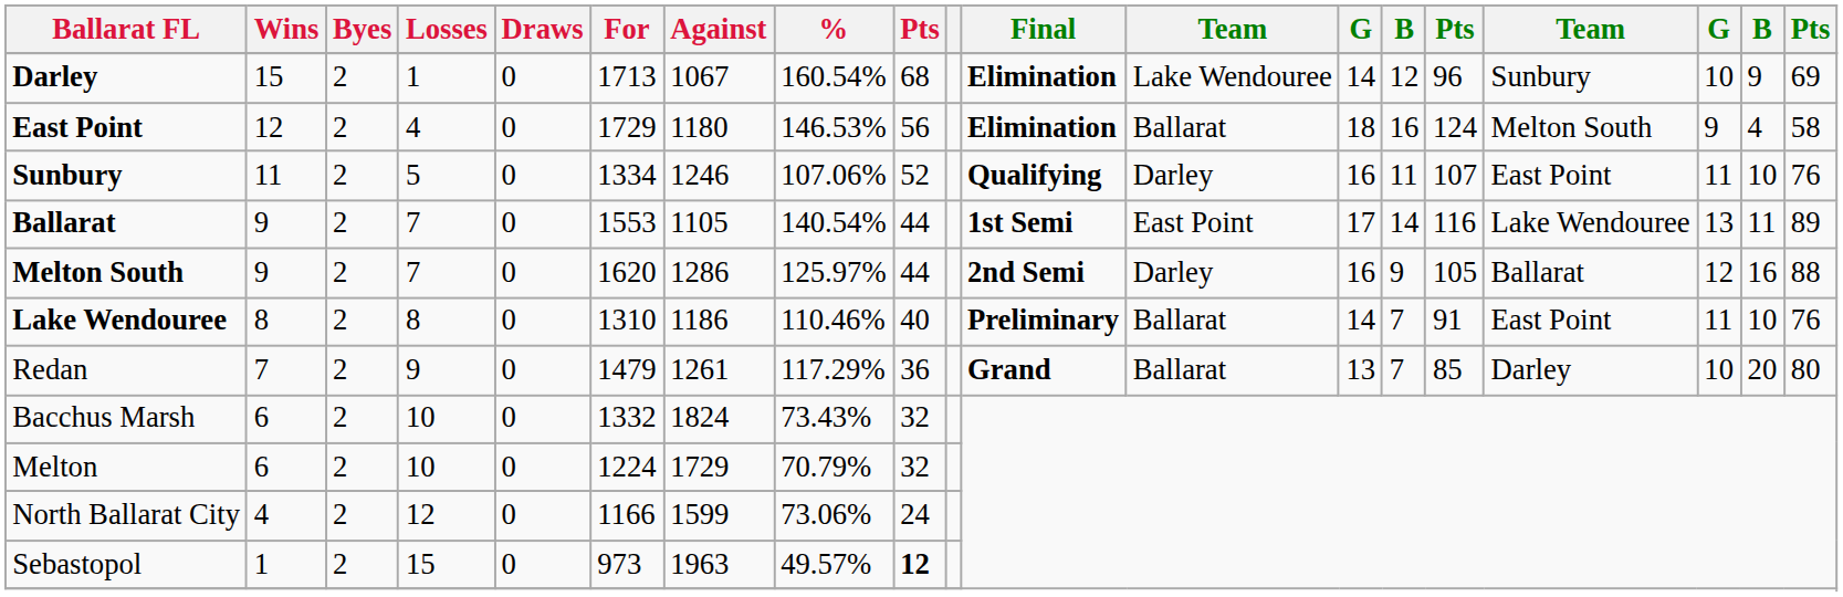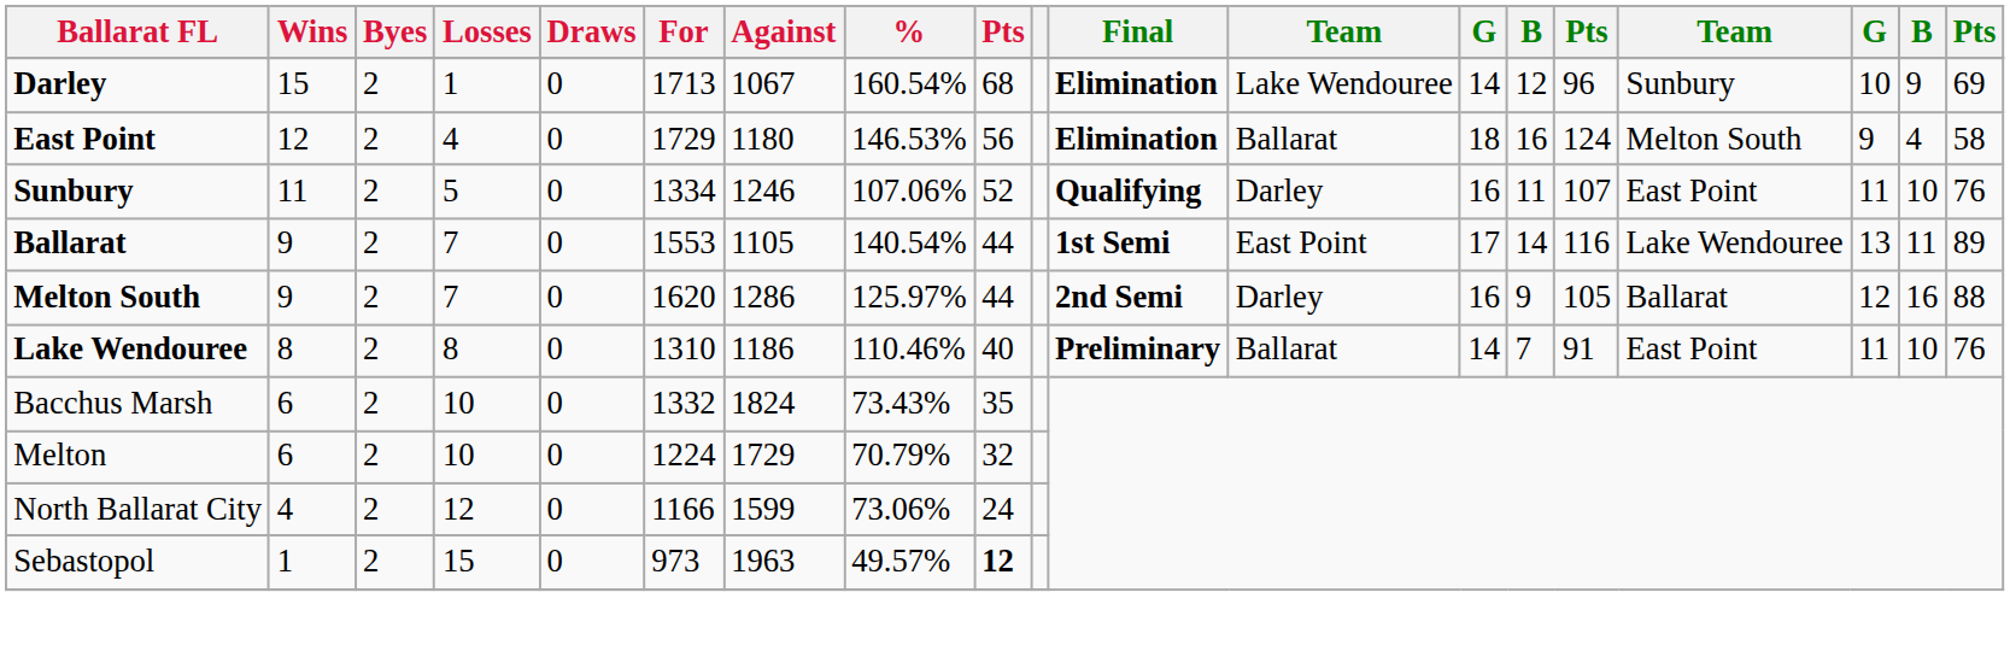 <table style="font-size: 85%; text-align: left;" class="wikitable">
 <tr>
 <th style="color:crimson">Ballarat FL</th>
 <th style="color:crimson">Wins</th>
 <th style="color:crimson">Byes</th>
 <th style="color:crimson">Losses</th>
 <th style="color:crimson">Draws</th>
 <th style="color:crimson">For</th>
 <th style="color:crimson">Against</th>
 <th style="color:crimson">%</th>
 <th style="color:crimson">Pts</th>
 <th></th>
 <th style="color:green">Final</th>
 <th style="color:green">Team</th>
 <th style="color:green">G</th>
 <th style="color:green">B</th>
 <th style="color:green">Pts</th>
 <th style="color:green">Team</th>
 <th style="color:green">G</th>
 <th style="color:green">B</th>
 <th style="color:green">Pts</th>
 </tr>
 <tr>
 </tr>
 <tr>
 </tr>
 <tr>
 <td><strong>	Darley	</strong></td>
 <td>15</td>
 <td>2</td>
 <td>1</td>
 <td>0</td>
 <td>1713</td>
 <td>1067</td>
 <td>160.54%</td>
 <td>68</td>
 <td></td>
 <td><strong>Elimination</strong></td>
 <td>Lake Wendouree</td>
 <td>14</td>
 <td>12</td>
 <td>96</td>
 <td>Sunbury</td>
 <td>10</td>
 <td>9</td>
 <td>69</td>
 </tr>
 <tr>
 <td><strong>	East Point	</strong></td>
 <td>12</td>
 <td>2</td>
 <td>4</td>
 <td>0</td>
 <td>1729</td>
 <td>1180</td>
 <td>146.53%</td>
 <td>56</td>
 <td></td>
 <td><strong>Elimination</strong></td>
 <td>Ballarat</td>
 <td>18</td>
 <td>16</td>
 <td>124</td>
 <td>Melton South</td>
 <td>9</td>
 <td>4</td>
 <td>58</td>
 </tr>
 <tr>
 <td><strong>	Sunbury	</strong></td>
 <td>11</td>
 <td>2</td>
 <td>5</td>
 <td>0</td>
 <td>1334</td>
 <td>1246</td>
 <td>107.06%</td>
 <td>52</td>
 <td></td>
 <td><strong>Qualifying</strong></td>
 <td>Darley</td>
 <td>16</td>
 <td>11</td>
 <td>107</td>
 <td>East Point</td>
 <td>11</td>
 <td>10</td>
 <td>76</td>
 </tr>
 <tr>
 <td><strong>	Ballarat	</strong></td>
 <td>9</td>
 <td>2</td>
 <td>7</td>
 <td>0</td>
 <td>1553</td>
 <td>1105</td>
 <td>140.54%</td>
 <td>44</td>
 <td></td>
 <td><strong>1st Semi</strong></td>
 <td>East Point</td>
 <td>17</td>
 <td>14</td>
 <td>116</td>
 <td>Lake Wendouree</td>
 <td>13</td>
 <td>11</td>
 <td>89</td>
 </tr>
 <tr>
 <td><strong>	Melton South	</strong></td>
 <td>9</td>
 <td>2</td>
 <td>7</td>
 <td>0</td>
 <td>1620</td>
 <td>1286</td>
 <td>125.97%</td>
 <td>44</td>
 <td></td>
 <td><strong>2nd Semi</strong></td>
 <td>Darley</td>
 <td>16</td>
 <td>9</td>
 <td>105</td>
 <td>Ballarat</td>
 <td>12</td>
 <td>16</td>
 <td>88</td>
 </tr>
 <tr>
 <td><strong>	Lake Wendouree	</strong></td>
 <td>8</td>
 <td>2</td>
 <td>8</td>
 <td>0</td>
 <td>1310</td>
 <td>1186</td>
 <td>110.46%</td>
 <td>40</td>
 <td></td>
 <td><strong>Preliminary</strong></td>
 <td>Ballarat</td>
 <td>14</td>
 <td>7</td>
 <td>91</td>
 <td>East Point</td>
 <td>11</td>
 <td>10</td>
 <td>76</td>
 </tr>
 <tr>
-<td>Redan</td>
-<td>7</td>
-<td>2</td>
-<td>9</td>
-<td>0</td>
-<td>1479</td>
-<td>1261</td>
-<td>117.29%</td>
-<td>36</td>
-<td></td>
-<td><strong>Grand</strong></td>
-<td>Ballarat</td>
-<td>13</td>
-<td>7</td>
-<td>85</td>
-<td>Darley</td>
-<td>10</td>
-<td>20</td>
-<td>80</td>
-</tr>
-<tr>
 <td>Bacchus Marsh</td>
 <td>6</td>
 <td>2</td>
 <td>10</td>
 <td>0</td>
 <td>1332</td>
 <td>1824</td>
 <td>73.43%</td>
-<td>32</td>
+<td>35</td>
 <td></td>
 </tr>
 <tr>
 <td>Melton</td>
 <td>6</td>
 <td>2</td>
 <td>10</td>
 <td>0</td>
 <td>1224</td>
 <td>1729</td>
 <td>70.79%</td>
 <td>32</td>
 <td></td>
 </tr>
 <tr>
 <td>North Ballarat City</td>
 <td>4</td>
 <td>2</td>
 <td>12</td>
 <td>0</td>
 <td>1166</td>
 <td>1599</td>
 <td>73.06%</td>
 <td>24</td>
 <td></td>
 </tr>
 <tr>
 <td>Sebastopol</td>
 <td>1</td>
 <td>2</td>
 <td>15</td>
 <td>0</td>
 <td>973</td>
 <td>1963</td>
 <td>49.57%</td>
 <td><strong>12</strong></td>
 <td></td>
 </tr>
 <tr>
 </tr>
 </table>
